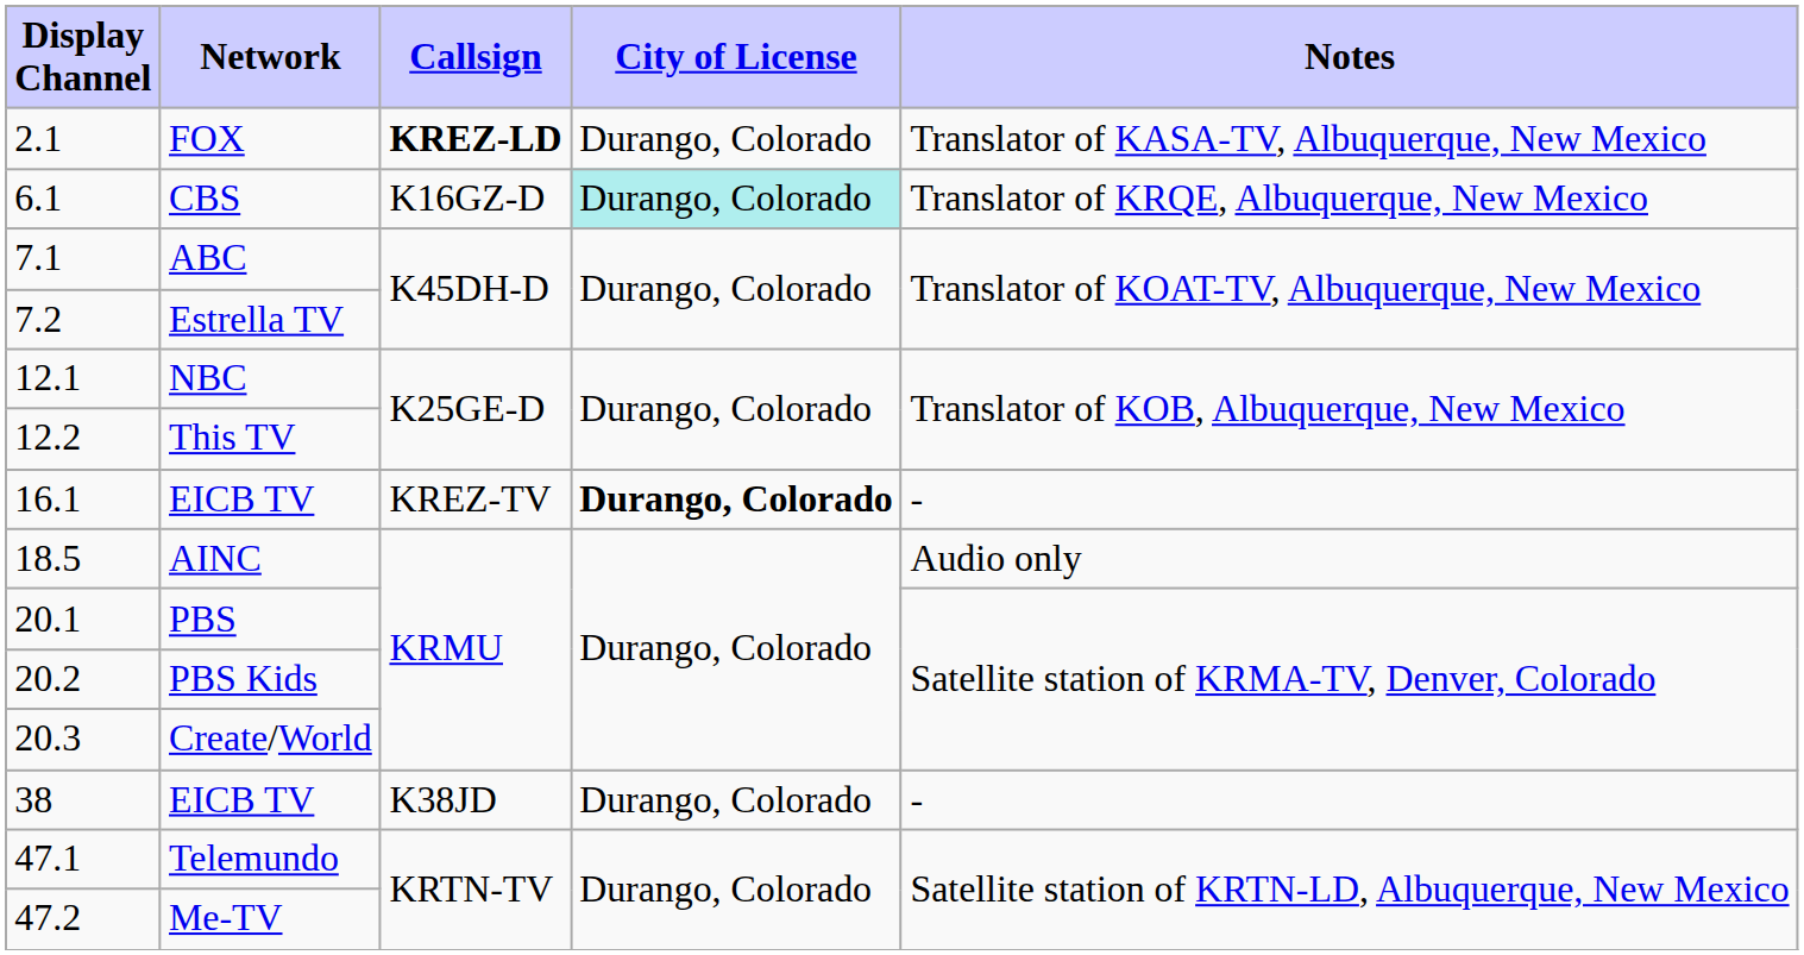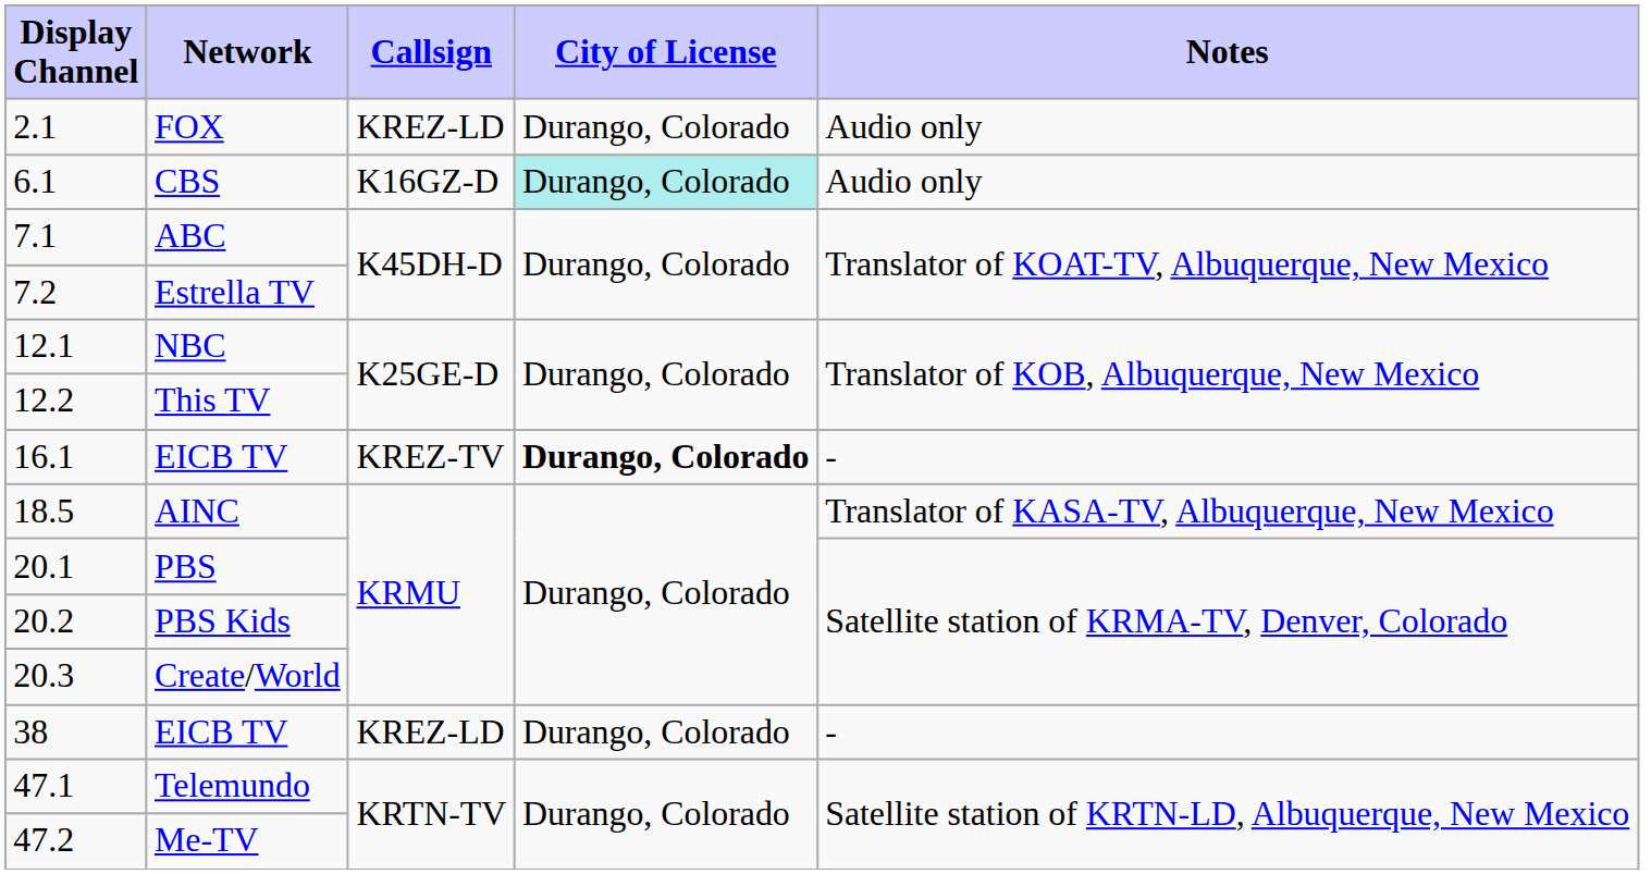 <table class="wikitable" border="1">
 <tr>
 <th style="background:#ccccff;"><strong>Display<br>Channel</strong></th>
 <th style="background:#ccccff;"><strong>Network</strong></th>
 <th style="background:#ccccff;"><strong><a href='#'>Callsign</a></strong></th>
 <th style="background:#ccccff;"><strong><a href='#'>City of License</a></strong></th>
 <th style="background:#ccccff;"><strong>Notes</strong></th>
 </tr>
 <tr>
 <td>2.1</td>
 <td><a href='#'>FOX</a></td>
-<td><strong>KREZ-LD</strong></td>
+<td>KREZ-LD</td>
 <td>Durango, Colorado</td>
-<td>Translator of <a href='#'>KASA-TV</a>, <a href='#'>Albuquerque, New Mexico</a></td>
+<td rowspan=1>Audio only</td>
 </tr>
 <tr>
 <td>6.1</td>
 <td><a href='#'>CBS</a></td>
 <td>K16GZ-D</td>
 <td style="background: paleturquoise;">Durango, Colorado</td>
-<td>Translator of <a href='#'>KRQE</a>, <a href='#'>Albuquerque, New Mexico</a></td>
+<td rowspan=1>Audio only</td>
 </tr>
 <tr>
 <td rowspan=1>7.1</td>
 <td rowspan=1><a href='#'>ABC</a></td>
 <td rowspan=2>K45DH-D</td>
 <td rowspan=2>Durango, Colorado</td>
 <td rowspan=2>Translator of <a href='#'>KOAT-TV</a>, <a href='#'>Albuquerque, New Mexico</a></td>
 </tr>
 <tr>
 <td>7.2</td>
 <td><a href='#'>Estrella TV</a></td>
 </tr>
 <tr>
 <td rowspan=1>12.1</td>
 <td rowspan=1><a href='#'>NBC</a></td>
 <td rowspan=2>K25GE-D</td>
 <td rowspan=2>Durango, Colorado</td>
 <td rowspan=2>Translator of <a href='#'>KOB</a>, <a href='#'>Albuquerque, New Mexico</a></td>
 </tr>
 <tr>
 <td>12.2</td>
 <td><a href='#'>This TV</a></td>
 </tr>
 <tr>
 <td>16.1</td>
 <td><a href='#'>EICB TV</a></td>
 <td>KREZ-TV</td>
 <td><strong>Durango, Colorado</strong></td>
 <td>-</td>
 </tr>
 <tr>
 <td rowspan=1>18.5</td>
 <td rowspan=1><a href='#'>AINC</a></td>
 <td rowspan=4><a href='#'>KRMU</a></td>
 <td rowspan=4>Durango, Colorado</td>
-<td rowspan=1>Audio only</td>
+<td>Translator of <a href='#'>KASA-TV</a>, <a href='#'>Albuquerque, New Mexico</a></td>
 </tr>
 <tr>
 <td>20.1</td>
 <td><a href='#'>PBS</a></td>
 <td rowspan=3>Satellite station of <a href='#'>KRMA-TV</a>, <a href='#'>Denver, Colorado</a></td>
 </tr>
 <tr>
 <td>20.2</td>
 <td><a href='#'>PBS Kids</a></td>
 </tr>
 <tr>
 <td>20.3</td>
 <td><a href='#'>Create</a>/<a href='#'>World</a></td>
 </tr>
 <tr>
 <td>38</td>
 <td><a href='#'>EICB TV</a></td>
-<td>K38JD</td>
+<td>KREZ-LD</td>
 <td>Durango, Colorado</td>
 <td>-</td>
 </tr>
 <tr>
 <td rowspan=1>47.1</td>
 <td rowspan=1><a href='#'>Telemundo</a></td>
 <td rowspan=2>KRTN-TV</td>
 <td rowspan=2>Durango, Colorado</td>
 <td rowspan=2>Satellite station of <a href='#'>KRTN-LD</a>, <a href='#'>Albuquerque, New Mexico</a></td>
 </tr>
 <tr>
 <td>47.2</td>
 <td><a href='#'>Me-TV</a></td>
 </tr>
 <tr>
 </tr>
 </table>
